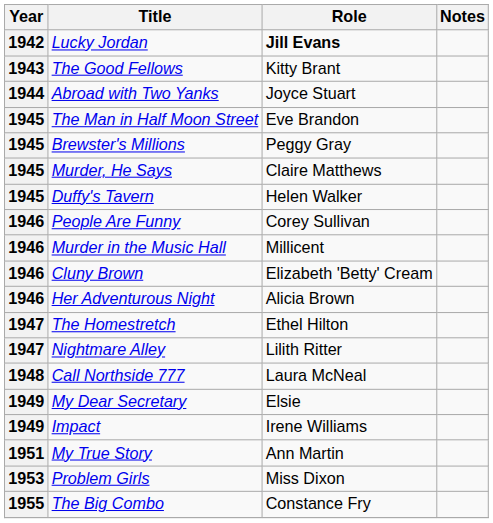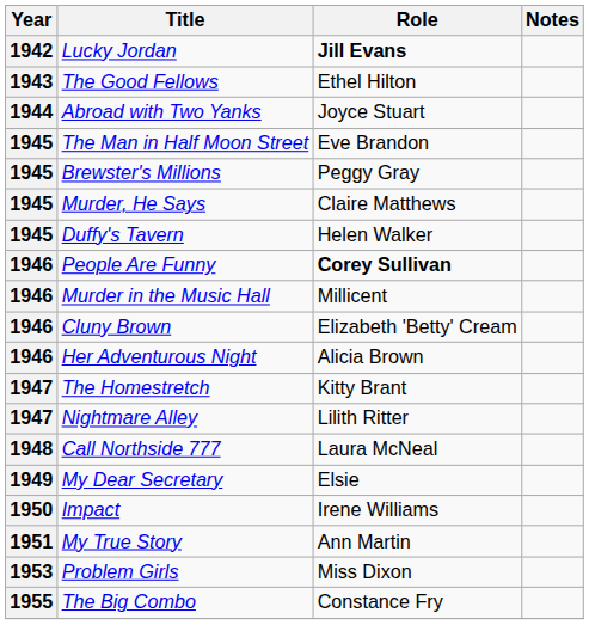 <table class="wikitable sortable plainrowheaders">
 <tr>
 <th>Year</th>
 <th>Title</th>
 <th>Role</th>
 <th>Notes</th>
 </tr>
 <tr>
 <th scope="row">1942</th>
 <td><em><a href='#'>Lucky Jordan</a></em></td>
 <td><strong>Jill Evans</strong></td>
 <td></td>
 </tr>
 <tr>
 <th scope="row">1943</th>
 <td><em><a href='#'>The Good Fellows</a></em></td>
-<td>Kitty Brant</td>
+<td>Ethel Hilton</td>
 <td></td>
 </tr>
 <tr>
 <th scope="row">1944</th>
 <td><em><a href='#'>Abroad with Two Yanks</a></em></td>
 <td>Joyce Stuart</td>
 <td></td>
 </tr>
 <tr>
 <th scope="row">1945</th>
 <td><em><a href='#'>The Man in Half Moon Street</a></em></td>
 <td>Eve Brandon</td>
 <td></td>
 </tr>
 <tr>
 <th scope="row">1945</th>
 <td><em><a href='#'>Brewster's Millions</a></em></td>
 <td>Peggy Gray</td>
 <td></td>
 </tr>
 <tr>
 <th scope="row">1945</th>
 <td><em><a href='#'>Murder, He Says</a></em></td>
 <td>Claire Matthews</td>
 <td></td>
 </tr>
 <tr>
 <th scope="row">1945</th>
 <td><em><a href='#'>Duffy's Tavern</a></em></td>
 <td>Helen Walker</td>
 <td></td>
 </tr>
 <tr>
 <th scope="row">1946</th>
 <td><em><a href='#'>People Are Funny</a></em></td>
-<td>Corey Sullivan</td>
+<td><strong>Corey Sullivan</strong></td>
 <td></td>
 </tr>
 <tr>
 <th scope="row">1946</th>
 <td><em><a href='#'>Murder in the Music Hall</a></em></td>
 <td>Millicent</td>
 <td></td>
 </tr>
 <tr>
 <th scope="row">1946</th>
 <td><em><a href='#'>Cluny Brown</a></em></td>
 <td>Elizabeth 'Betty' Cream</td>
 <td></td>
 </tr>
 <tr>
 <th scope="row">1946</th>
 <td><em><a href='#'>Her Adventurous Night</a></em></td>
 <td>Alicia Brown</td>
 <td></td>
 </tr>
 <tr>
 <th scope="row">1947</th>
 <td><em><a href='#'>The Homestretch</a></em></td>
-<td>Ethel Hilton</td>
+<td>Kitty Brant</td>
 <td></td>
 </tr>
 <tr>
 <th scope="row">1947</th>
 <td><em><a href='#'>Nightmare Alley</a></em></td>
 <td>Lilith Ritter</td>
 <td></td>
 </tr>
 <tr>
 <th scope="row">1948</th>
 <td><em><a href='#'>Call Northside 777</a></em></td>
 <td>Laura McNeal</td>
 <td></td>
 </tr>
 <tr>
 <th scope="row">1949</th>
 <td><em><a href='#'>My Dear Secretary</a></em></td>
 <td>Elsie</td>
 <td></td>
 </tr>
 <tr>
-<th scope="row">1949</th>
+<th scope="row">1950</th>
 <td><em><a href='#'>Impact</a></em></td>
 <td>Irene Williams</td>
 <td></td>
 </tr>
 <tr>
 <th scope="row">1951</th>
 <td><em><a href='#'>My True Story</a></em></td>
 <td>Ann Martin</td>
 <td></td>
 </tr>
 <tr>
 <th scope="row">1953</th>
 <td><em><a href='#'>Problem Girls</a></em></td>
 <td>Miss Dixon</td>
 <td></td>
 </tr>
 <tr>
 <th scope="row">1955</th>
 <td><em><a href='#'>The Big Combo</a></em></td>
 <td>Constance Fry</td>
 <td></td>
 </tr>
 <tr>
 </tr>
 </table>
